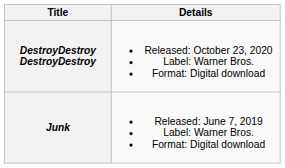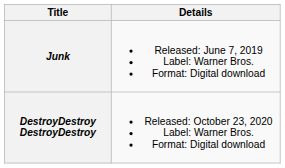 <table class="wikitable plainrowheaders" style="text-align:center;">
 <tr>
 <th scope="col" style="width:10em;">Title</th>
 <th scope="col" style="width:16em;">Details</th>
 </tr>
 <tr>
+<th scope="row"><em>Junk</em></th>
+<td><br><ul><li>Released: June 7, 2019</li><li>Label: Warner Bros.</li><li>Format: Digital download</li></ul></td>
+</tr>
+<tr>
 <th scope="row"><em>DestroyDestroy<br>DestroyDestroy</em></th>
 <td><br><ul><li>Released: October 23, 2020</li><li>Label: Warner Bros.</li><li>Format: Digital download</li></ul></td>
 </tr>
-<tr>
-<th scope="row"><em>Junk</em></th>
-<td><br><ul><li>Released: June 7, 2019</li><li>Label: Warner Bros.</li><li>Format: Digital download</li></ul></td>
-</tr>
 </table>
